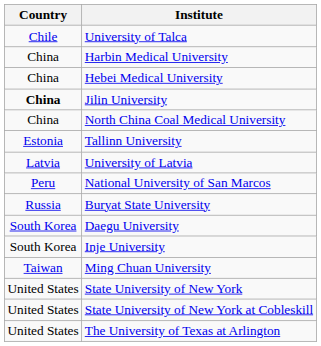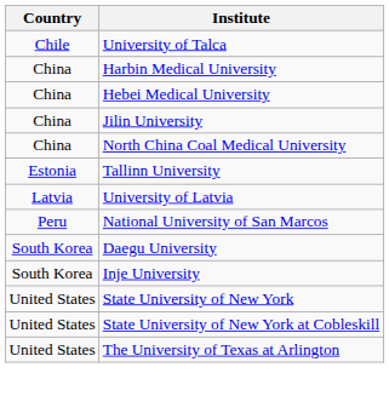 <table class="wikitable">
 <tr>
 <th>Country</th>
 <th>Institute</th>
 </tr>
 <tr>
 <td align="center"><a href='#'>Chile</a></td>
 <td><a href='#'>University of Talca</a></td>
 </tr>
 <tr>
 <td align="center">China</td>
 <td><a href='#'>Harbin Medical University</a></td>
 </tr>
 <tr>
 <td align="center">China</td>
 <td><a href='#'>Hebei Medical University</a></td>
 </tr>
 <tr>
-<td align="center"><strong>China</strong></td>
+<td align="center">China</td>
 <td><a href='#'>Jilin University</a></td>
 </tr>
 <tr>
 <td align="center">China</td>
 <td><a href='#'>North China Coal Medical University</a></td>
 </tr>
 <tr>
 <td align="center"><a href='#'>Estonia</a></td>
 <td><a href='#'>Tallinn University</a></td>
 </tr>
 <tr>
 <td align="center"><a href='#'>Latvia</a></td>
 <td><a href='#'>University of Latvia</a></td>
 </tr>
 <tr>
 <td align="center"><a href='#'>Peru</a></td>
 <td><a href='#'>National University of San Marcos</a></td>
 </tr>
 <tr>
-<td align="center"><a href='#'>Russia</a></td>
-<td><a href='#'>Buryat State University</a></td>
-</tr>
-<tr>
 <td align="center"><a href='#'>South Korea</a></td>
 <td><a href='#'>Daegu University</a></td>
 </tr>
 <tr>
 <td align="center">South Korea</td>
 <td><a href='#'>Inje University</a></td>
-</tr>
-<tr>
-<td align="center"><a href='#'>Taiwan</a></td>
-<td><a href='#'>Ming Chuan University</a></td>
 </tr>
 <tr>
 <td align="center">United States</td>
 <td><a href='#'>State University of New York</a></td>
 </tr>
 <tr>
 <td align="center">United States</td>
 <td><a href='#'>State University of New York at Cobleskill</a></td>
 </tr>
 <tr>
 <td align="center">United States</td>
 <td><a href='#'>The University of Texas at Arlington</a></td>
 </tr>
 </table>
